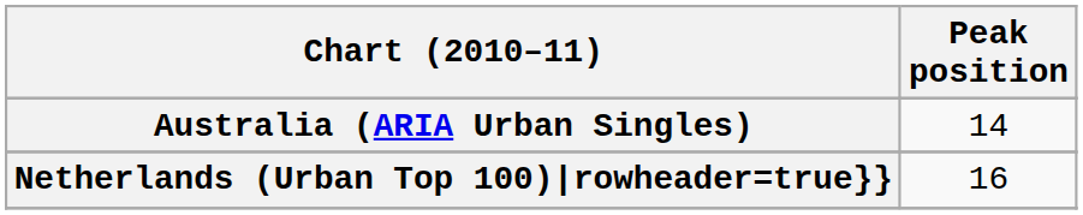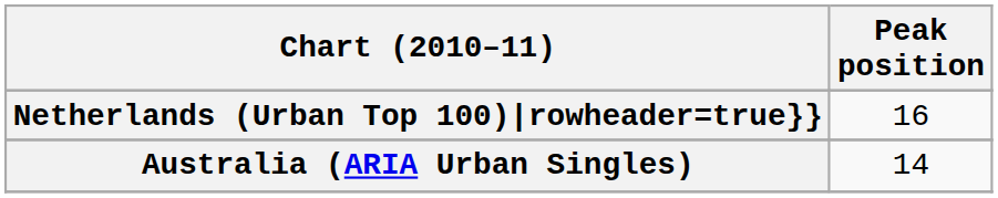 <table class="wikitable sortable plainrowheaders">
 <tr>
 <th scope="col">Chart (2010–11)</th>
 <th scope="col">Peak<br>position</th>
+</tr>
+<tr>
+</tr>
+<tr>
+<th scope="row">Netherlands (Urban Top 100)|rowheader=true}}</th>
+<td align="center">16</td>
+</tr>
+<tr>
+</tr>
+<tr>
+</tr>
+<tr>
+</tr>
+<tr>
 </tr>
 <tr>
 </tr>
 <tr>
 <th scope="row">Australia (<a href='#'>ARIA</a> Urban Singles)</th>
 <td align="center">14</td>
 </tr>
 <tr>
 </tr>
 <tr>
 </tr>
 <tr>
 </tr>
 <tr>
 </tr>
 <tr>
 </tr>
-<tr>
-<th scope="row">Netherlands (Urban Top 100)|rowheader=true}}</th>
-<td align="center">16</td>
-</tr>
-<tr>
-</tr>
-<tr>
-</tr>
-<tr>
-</tr>
-<tr>
-</tr>
-<tr>
-</tr>
 </table>
